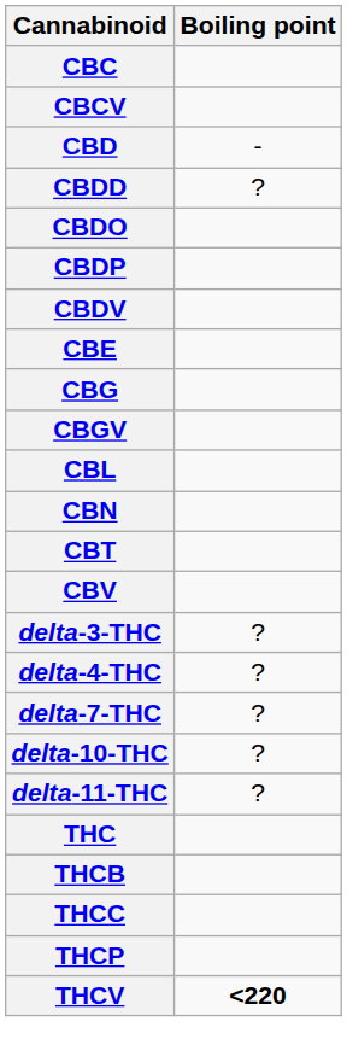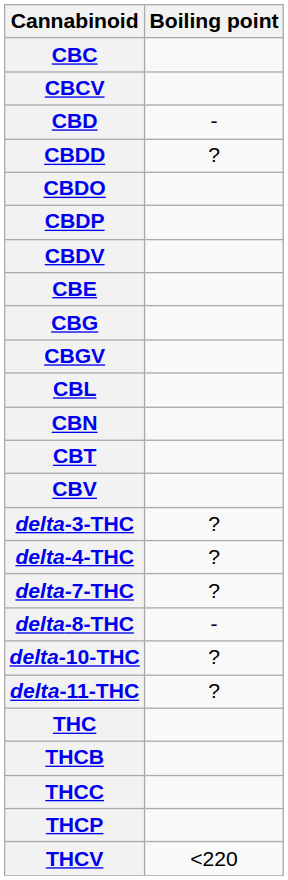 <table class="wikitable sortable" style="width: auto; text-align: center">
 <tr>
 <th>Cannabinoid</th>
 <th>Boiling point</th>
 </tr>
 <tr>
 <th><a href='#'>CBC</a></th>
 <td></td>
 </tr>
 <tr>
 <th><a href='#'>CBCV</a></th>
 <td></td>
 </tr>
 <tr>
 <th><a href='#'>CBD</a></th>
 <td>-</td>
 </tr>
 <tr>
 <th><a href='#'>CBDD</a></th>
 <td>?</td>
 </tr>
 <tr>
 <th><a href='#'>CBDO</a></th>
 <td></td>
 </tr>
 <tr>
 <th><a href='#'>CBDP</a></th>
 <td></td>
 </tr>
 <tr>
 <th><a href='#'>CBDV</a></th>
 <td></td>
 </tr>
 <tr>
 <th><a href='#'>CBE</a></th>
 <td></td>
 </tr>
 <tr>
 <th><a href='#'>CBG</a></th>
 <td></td>
 </tr>
 <tr>
 <th><a href='#'>CBGV</a></th>
 <td></td>
 </tr>
 <tr>
 <th><a href='#'>CBL</a></th>
 <td></td>
 </tr>
 <tr>
 <th><a href='#'>CBN</a></th>
 <td></td>
 </tr>
 <tr>
 <th><a href='#'>CBT</a></th>
 <td></td>
 </tr>
 <tr>
 <th><a href='#'>CBV</a></th>
 <td></td>
 </tr>
 <tr>
 <th><a href='#'><em>delta</em>-3-THC</a></th>
 <td>?</td>
 </tr>
 <tr>
 <th><a href='#'><em>delta</em>-4-THC</a></th>
 <td>?</td>
 </tr>
 <tr>
 <th><a href='#'><em>delta</em>-7-THC</a></th>
 <td>?</td>
 </tr>
 <tr>
+<th><a href='#'><em>delta</em>-8-THC</a></th>
+<td>-</td>
+</tr>
+<tr>
 <th><a href='#'><em>delta</em>-10-THC</a></th>
 <td>?</td>
 </tr>
 <tr>
 <th><a href='#'><em>delta</em>-11-THC</a></th>
 <td>?</td>
 </tr>
 <tr>
 <th><a href='#'>THC</a></th>
 <td></td>
 </tr>
 <tr>
 <th><a href='#'>THCB</a></th>
 <td></td>
 </tr>
 <tr>
 <th><a href='#'>THCC</a></th>
 <td></td>
 </tr>
 <tr>
 <th><a href='#'>THCP</a></th>
 <td></td>
 </tr>
 <tr>
 <th><a href='#'>THCV</a></th>
-<td><strong><220</strong></td>
+<td><220</td>
 </tr>
 </table>
